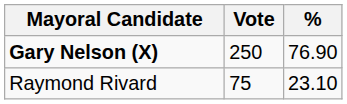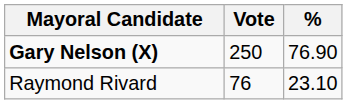 <table class="wikitable">
 <tr>
 <th bgcolor="#DDDDFF" width="170px">Mayoral Candidate</th>
 <th bgcolor="#DDDDFF" width="40px">Vote</th>
 <th bgcolor="#DDDDFF" width="30px">%</th>
 </tr>
 <tr>
 <td><strong>Gary Nelson (X)</strong></td>
 <td>250</td>
 <td>76.90</td>
 </tr>
 <tr>
 <td>Raymond Rivard</td>
-<td>75</td>
+<td>76</td>
 <td>23.10</td>
 </tr>
 </table>
